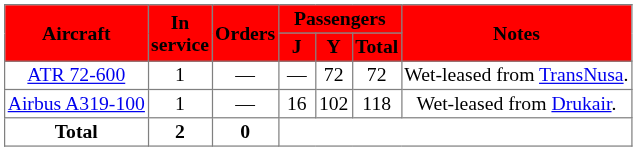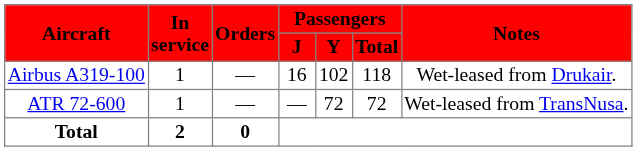 <table class="toccolours" border="1" cellpadding="2" style="border-collapse:collapse;text-align:center;">
 <tr bgcolor=red>
 <th rowspan="2"><span>Aircraft</span></th>
 <th rowspan="2" style="width:30px;"><span>In service</span></th>
 <th rowspan="2" style="width:30px;"><span>Orders</span></th>
 <th colspan="3"><span>Passengers</span></th>
 <th rowspan="2"><span>Notes</span></th>
 </tr>
 <tr bgcolor=red>
 <th style="width:25px;"><abbr><span>J</span></abbr></th>
 <th style="width:25px;"><abbr><span>Y</span></abbr></th>
 <th style="width:30px;"><span>Total</span></th>
 </tr>
 <tr>
+<td><a href='#'>Airbus A319-100</a></td>
+<td>1</td>
+<td>—</td>
+<td>16</td>
+<td>102</td>
+<td>118</td>
+<td>Wet-leased from <a href='#'>Drukair</a>.</td>
+</tr>
+<tr>
 <td><a href='#'>ATR 72-600</a></td>
 <td>1</td>
 <td>—</td>
 <td>—</td>
 <td>72</td>
 <td>72</td>
 <td>Wet-leased from <a href='#'>TransNusa</a>.</td>
 </tr>
 <tr>
-<td><a href='#'>Airbus A319-100</a></td>
-<td>1</td>
-<td>—</td>
-<td>16</td>
-<td>102</td>
-<td>118</td>
-<td>Wet-leased from <a href='#'>Drukair</a>.</td>
-</tr>
-<tr>
 <th>Total</th>
 <th>2</th>
 <th>0</th>
 <td colspan="4"></td>
 </tr>
 </table>
